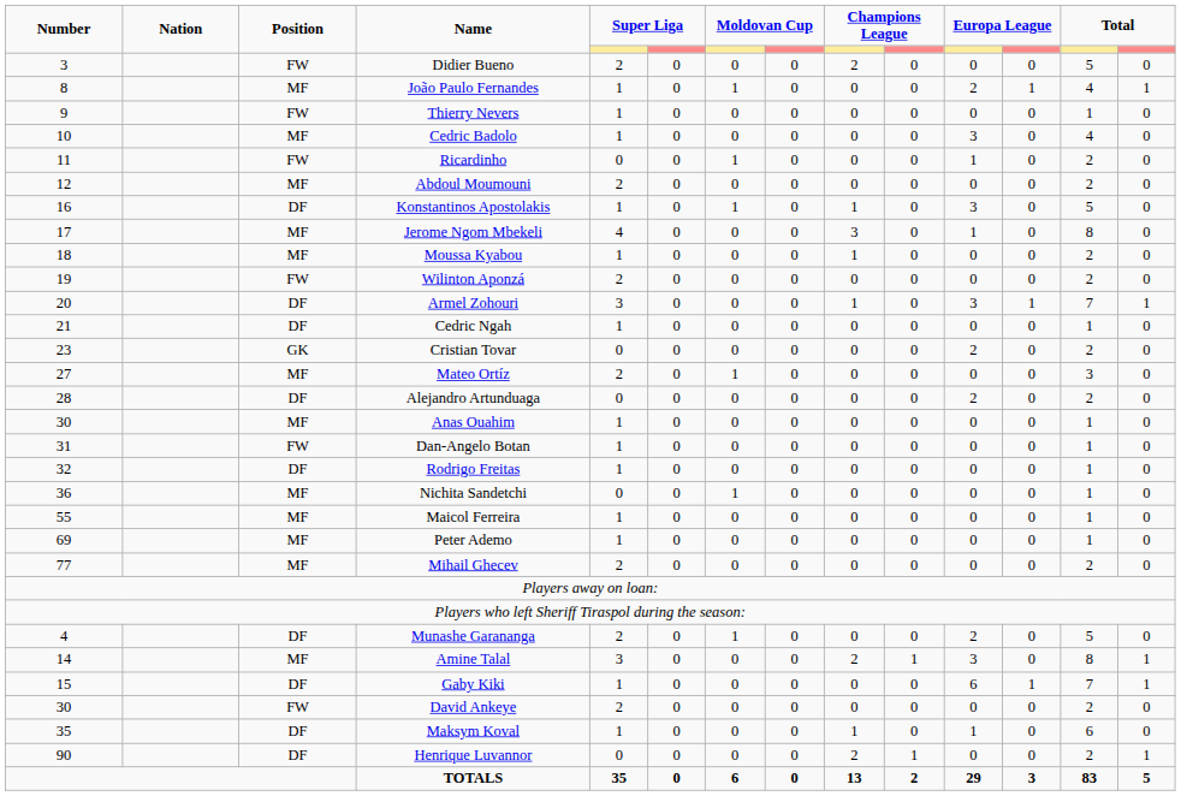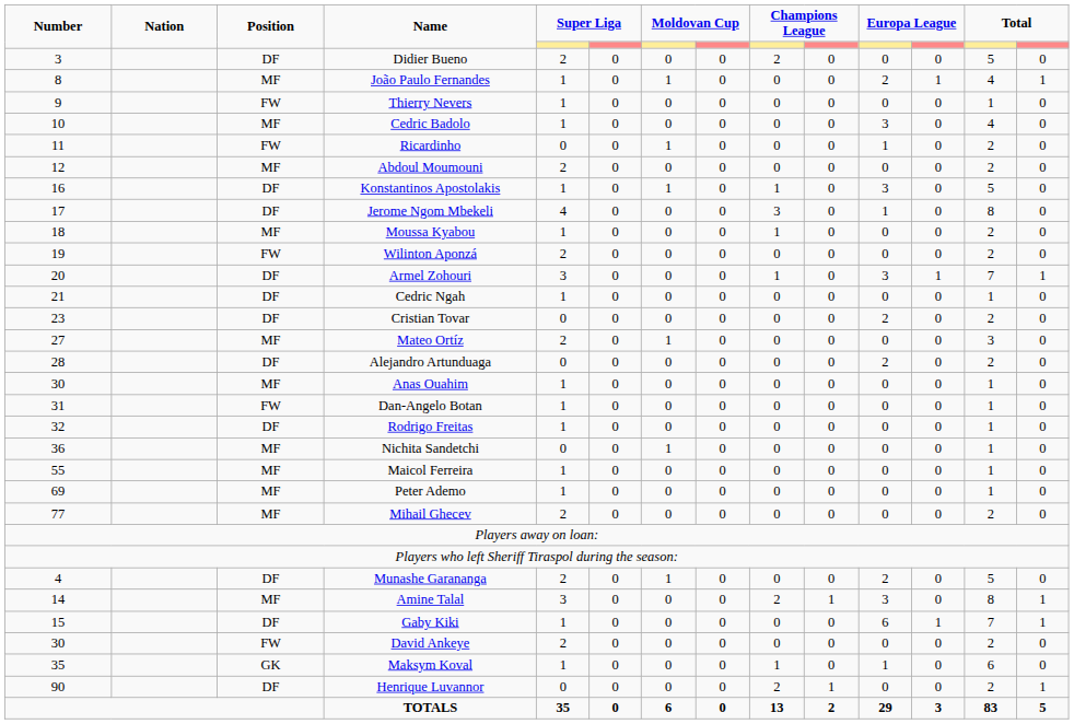 <table class="wikitable" style="font-size: 100%; text-align: center;">
 <tr>
 <td rowspan="2" width="10%" align="center"><strong>Number</strong></td>
 <td rowspan="2" width="10%" align="center"><strong>Nation</strong></td>
 <td rowspan="2" width="10%" align="center"><strong>Position</strong></td>
 <td rowspan="2" width="20%" align="center"><strong>Name</strong></td>
 <td colspan="2" align="center"><strong><a href='#'>Super Liga</a></strong></td>
 <td colspan="2" align="center"><strong><a href='#'>Moldovan Cup</a></strong></td>
 <td colspan="2" align="center"><strong><a href='#'>Champions League</a></strong></td>
 <td colspan="2" align="center"><strong><a href='#'>Europa League</a></strong></td>
 <td colspan="2" align="center"><strong>Total</strong></td>
 </tr>
 <tr>
 <th width=60 style="background: #FFEE99"></th>
 <th width=60 style="background: #FF8888"></th>
 <th width=60 style="background: #FFEE99"></th>
 <th width=60 style="background: #FF8888"></th>
 <th width=60 style="background: #FFEE99"></th>
 <th width=60 style="background: #FF8888"></th>
 <th width=60 style="background: #FFEE99"></th>
 <th width=60 style="background: #FF8888"></th>
 <th width=60 style="background: #FFEE99"></th>
 <th width=60 style="background: #FF8888"></th>
 </tr>
 <tr>
 <td>3</td>
 <td></td>
-<td>FW</td>
+<td>DF</td>
 <td>Didier Bueno</td>
 <td>2</td>
 <td>0</td>
 <td>0</td>
 <td>0</td>
 <td>2</td>
 <td>0</td>
 <td>0</td>
 <td>0</td>
 <td>5</td>
 <td>0</td>
 </tr>
 <tr>
 <td>8</td>
 <td></td>
 <td>MF</td>
 <td><a href='#'>João Paulo Fernandes</a></td>
 <td>1</td>
 <td>0</td>
 <td>1</td>
 <td>0</td>
 <td>0</td>
 <td>0</td>
 <td>2</td>
 <td>1</td>
 <td>4</td>
 <td>1</td>
 </tr>
 <tr>
 <td>9</td>
 <td></td>
 <td>FW</td>
 <td><a href='#'>Thierry Nevers</a></td>
 <td>1</td>
 <td>0</td>
 <td>0</td>
 <td>0</td>
 <td>0</td>
 <td>0</td>
 <td>0</td>
 <td>0</td>
 <td>1</td>
 <td>0</td>
 </tr>
 <tr>
 <td>10</td>
 <td></td>
 <td>MF</td>
 <td><a href='#'>Cedric Badolo</a></td>
 <td>1</td>
 <td>0</td>
 <td>0</td>
 <td>0</td>
 <td>0</td>
 <td>0</td>
 <td>3</td>
 <td>0</td>
 <td>4</td>
 <td>0</td>
 </tr>
 <tr>
 <td>11</td>
 <td></td>
 <td>FW</td>
 <td><a href='#'>Ricardinho</a></td>
 <td>0</td>
 <td>0</td>
 <td>1</td>
 <td>0</td>
 <td>0</td>
 <td>0</td>
 <td>1</td>
 <td>0</td>
 <td>2</td>
 <td>0</td>
 </tr>
 <tr>
 <td>12</td>
 <td></td>
 <td>MF</td>
 <td><a href='#'>Abdoul Moumouni</a></td>
 <td>2</td>
 <td>0</td>
 <td>0</td>
 <td>0</td>
 <td>0</td>
 <td>0</td>
 <td>0</td>
 <td>0</td>
 <td>2</td>
 <td>0</td>
 </tr>
 <tr>
 <td>16</td>
 <td></td>
 <td>DF</td>
 <td><a href='#'>Konstantinos Apostolakis</a></td>
 <td>1</td>
 <td>0</td>
 <td>1</td>
 <td>0</td>
 <td>1</td>
 <td>0</td>
 <td>3</td>
 <td>0</td>
 <td>5</td>
 <td>0</td>
 </tr>
 <tr>
 <td>17</td>
 <td></td>
-<td>MF</td>
+<td>DF</td>
 <td><a href='#'>Jerome Ngom Mbekeli</a></td>
 <td>4</td>
 <td>0</td>
 <td>0</td>
 <td>0</td>
 <td>3</td>
 <td>0</td>
 <td>1</td>
 <td>0</td>
 <td>8</td>
 <td>0</td>
 </tr>
 <tr>
 <td>18</td>
 <td></td>
 <td>MF</td>
 <td><a href='#'>Moussa Kyabou</a></td>
 <td>1</td>
 <td>0</td>
 <td>0</td>
 <td>0</td>
 <td>1</td>
 <td>0</td>
 <td>0</td>
 <td>0</td>
 <td>2</td>
 <td>0</td>
 </tr>
 <tr>
 <td>19</td>
 <td></td>
 <td>FW</td>
 <td><a href='#'>Wilinton Aponzá</a></td>
 <td>2</td>
 <td>0</td>
 <td>0</td>
 <td>0</td>
 <td>0</td>
 <td>0</td>
 <td>0</td>
 <td>0</td>
 <td>2</td>
 <td>0</td>
 </tr>
 <tr>
 <td>20</td>
 <td></td>
 <td>DF</td>
 <td><a href='#'>Armel Zohouri</a></td>
 <td>3</td>
 <td>0</td>
 <td>0</td>
 <td>0</td>
 <td>1</td>
 <td>0</td>
 <td>3</td>
 <td>1</td>
 <td>7</td>
 <td>1</td>
 </tr>
 <tr>
 <td>21</td>
 <td></td>
 <td>DF</td>
 <td>Cedric Ngah</td>
 <td>1</td>
 <td>0</td>
 <td>0</td>
 <td>0</td>
 <td>0</td>
 <td>0</td>
 <td>0</td>
 <td>0</td>
 <td>1</td>
 <td>0</td>
 </tr>
 <tr>
 <td>23</td>
 <td></td>
-<td>GK</td>
+<td>DF</td>
 <td>Cristian Tovar</td>
 <td>0</td>
 <td>0</td>
 <td>0</td>
 <td>0</td>
 <td>0</td>
 <td>0</td>
 <td>2</td>
 <td>0</td>
 <td>2</td>
 <td>0</td>
 </tr>
 <tr>
 <td>27</td>
 <td></td>
 <td>MF</td>
 <td><a href='#'>Mateo Ortíz</a></td>
 <td>2</td>
 <td>0</td>
 <td>1</td>
 <td>0</td>
 <td>0</td>
 <td>0</td>
 <td>0</td>
 <td>0</td>
 <td>3</td>
 <td>0</td>
 </tr>
 <tr>
 <td>28</td>
 <td></td>
 <td>DF</td>
 <td>Alejandro Artunduaga</td>
 <td>0</td>
 <td>0</td>
 <td>0</td>
 <td>0</td>
 <td>0</td>
 <td>0</td>
 <td>2</td>
 <td>0</td>
 <td>2</td>
 <td>0</td>
 </tr>
 <tr>
 <td>30</td>
 <td></td>
 <td>MF</td>
 <td><a href='#'>Anas Ouahim</a></td>
 <td>1</td>
 <td>0</td>
 <td>0</td>
 <td>0</td>
 <td>0</td>
 <td>0</td>
 <td>0</td>
 <td>0</td>
 <td>1</td>
 <td>0</td>
 </tr>
 <tr>
 <td>31</td>
 <td></td>
 <td>FW</td>
 <td>Dan-Angelo Botan</td>
 <td>1</td>
 <td>0</td>
 <td>0</td>
 <td>0</td>
 <td>0</td>
 <td>0</td>
 <td>0</td>
 <td>0</td>
 <td>1</td>
 <td>0</td>
 </tr>
 <tr>
 <td>32</td>
 <td></td>
 <td>DF</td>
 <td><a href='#'>Rodrigo Freitas</a></td>
 <td>1</td>
 <td>0</td>
 <td>0</td>
 <td>0</td>
 <td>0</td>
 <td>0</td>
 <td>0</td>
 <td>0</td>
 <td>1</td>
 <td>0</td>
 </tr>
 <tr>
 <td>36</td>
 <td></td>
 <td>MF</td>
 <td>Nichita Sandetchi</td>
 <td>0</td>
 <td>0</td>
 <td>1</td>
 <td>0</td>
 <td>0</td>
 <td>0</td>
 <td>0</td>
 <td>0</td>
 <td>1</td>
 <td>0</td>
 </tr>
 <tr>
 <td>55</td>
 <td></td>
 <td>MF</td>
 <td>Maicol Ferreira</td>
 <td>1</td>
 <td>0</td>
 <td>0</td>
 <td>0</td>
 <td>0</td>
 <td>0</td>
 <td>0</td>
 <td>0</td>
 <td>1</td>
 <td>0</td>
 </tr>
 <tr>
 <td>69</td>
 <td></td>
 <td>MF</td>
 <td>Peter Ademo</td>
 <td>1</td>
 <td>0</td>
 <td>0</td>
 <td>0</td>
 <td>0</td>
 <td>0</td>
 <td>0</td>
 <td>0</td>
 <td>1</td>
 <td>0</td>
 </tr>
 <tr>
 <td>77</td>
 <td></td>
 <td>MF</td>
 <td><a href='#'>Mihail Ghecev</a></td>
 <td>2</td>
 <td>0</td>
 <td>0</td>
 <td>0</td>
 <td>0</td>
 <td>0</td>
 <td>0</td>
 <td>0</td>
 <td>2</td>
 <td>0</td>
 </tr>
 <tr>
 <td colspan="16"><em>Players away on loan:</em></td>
 </tr>
 <tr>
 <td colspan="16"><em>Players who left Sheriff Tiraspol during the season:</em></td>
 </tr>
 <tr>
 <td>4</td>
 <td></td>
 <td>DF</td>
 <td><a href='#'>Munashe Garananga</a></td>
 <td>2</td>
 <td>0</td>
 <td>1</td>
 <td>0</td>
 <td>0</td>
 <td>0</td>
 <td>2</td>
 <td>0</td>
 <td>5</td>
 <td>0</td>
 </tr>
 <tr>
 <td>14</td>
 <td></td>
 <td>MF</td>
 <td><a href='#'>Amine Talal</a></td>
 <td>3</td>
 <td>0</td>
 <td>0</td>
 <td>0</td>
 <td>2</td>
 <td>1</td>
 <td>3</td>
 <td>0</td>
 <td>8</td>
 <td>1</td>
 </tr>
 <tr>
 <td>15</td>
 <td></td>
 <td>DF</td>
 <td><a href='#'>Gaby Kiki</a></td>
 <td>1</td>
 <td>0</td>
 <td>0</td>
 <td>0</td>
 <td>0</td>
 <td>0</td>
 <td>6</td>
 <td>1</td>
 <td>7</td>
 <td>1</td>
 </tr>
 <tr>
 <td>30</td>
 <td></td>
 <td>FW</td>
 <td><a href='#'>David Ankeye</a></td>
 <td>2</td>
 <td>0</td>
 <td>0</td>
 <td>0</td>
 <td>0</td>
 <td>0</td>
 <td>0</td>
 <td>0</td>
 <td>2</td>
 <td>0</td>
 </tr>
 <tr>
 <td>35</td>
 <td></td>
-<td>DF</td>
+<td>GK</td>
 <td><a href='#'>Maksym Koval</a></td>
 <td>1</td>
 <td>0</td>
 <td>0</td>
 <td>0</td>
 <td>1</td>
 <td>0</td>
 <td>1</td>
 <td>0</td>
 <td>6</td>
 <td>0</td>
 </tr>
 <tr>
 <td>90</td>
 <td></td>
 <td>DF</td>
 <td><a href='#'>Henrique Luvannor</a></td>
 <td>0</td>
 <td>0</td>
 <td>0</td>
 <td>0</td>
 <td>2</td>
 <td>1</td>
 <td>0</td>
 <td>0</td>
 <td>2</td>
 <td>1</td>
 </tr>
 <tr>
 <td colspan="3"></td>
 <td><strong>TOTALS</strong></td>
 <td><strong>35</strong></td>
 <td><strong>0</strong></td>
 <td><strong>6</strong></td>
 <td><strong>0</strong></td>
 <td><strong>13</strong></td>
 <td><strong>2</strong></td>
 <td><strong>29</strong></td>
 <td><strong>3</strong></td>
 <td><strong>83</strong></td>
 <td><strong>5</strong></td>
 </tr>
 </table>
